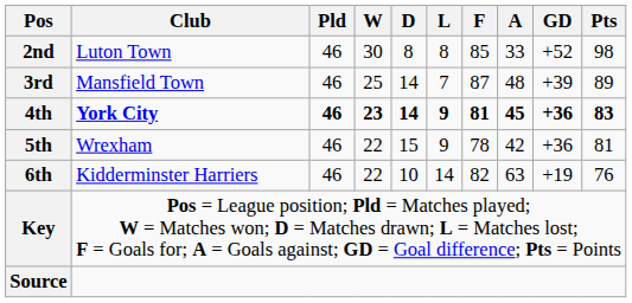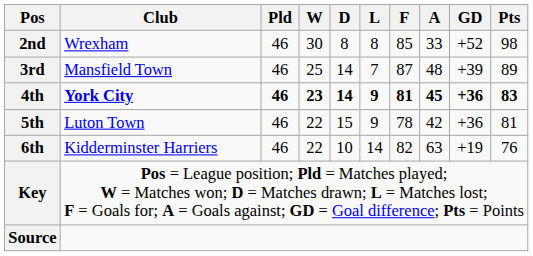 <table class=wikitable style="text-align:center">
 <tr>
 <th scope=col>Pos</th>
 <th scope=col>Club</th>
 <th scope=col>Pld</th>
 <th scope=col>W</th>
 <th scope=col>D</th>
 <th scope=col>L</th>
 <th scope=col>F</th>
 <th scope=col>A</th>
 <th scope=col>GD</th>
 <th scope=col>Pts</th>
 </tr>
 <tr>
 <th scope=row>2nd</th>
-<td align=left><a href='#'>Luton Town</a></td>
+<td align=left><a href='#'>Wrexham</a></td>
 <td>46</td>
 <td>30</td>
 <td>8</td>
 <td>8</td>
 <td>85</td>
 <td>33</td>
 <td>+52</td>
 <td>98</td>
 </tr>
 <tr>
 <th scope=row>3rd</th>
 <td align=left><a href='#'>Mansfield Town</a></td>
 <td>46</td>
 <td>25</td>
 <td>14</td>
 <td>7</td>
 <td>87</td>
 <td>48</td>
 <td>+39</td>
 <td>89</td>
 </tr>
 <tr style=font-weight:bold>
 <th scope=row>4th</th>
 <td align=left><a href='#'>York City</a></td>
 <td>46</td>
 <td>23</td>
 <td>14</td>
 <td>9</td>
 <td>81</td>
 <td>45</td>
 <td>+36</td>
 <td>83</td>
 </tr>
 <tr>
 <th scope=row>5th</th>
-<td align=left><a href='#'>Wrexham</a></td>
+<td align=left><a href='#'>Luton Town</a></td>
 <td>46</td>
 <td>22</td>
 <td>15</td>
 <td>9</td>
 <td>78</td>
 <td>42</td>
 <td>+36</td>
 <td>81</td>
 </tr>
 <tr>
 <th scope=row>6th</th>
 <td align=left><a href='#'>Kidderminster Harriers</a></td>
 <td>46</td>
 <td>22</td>
 <td>10</td>
 <td>14</td>
 <td>82</td>
 <td>63</td>
 <td>+19</td>
 <td>76</td>
 </tr>
 <tr>
 <th scope=row>Key</th>
 <td colspan=9><strong>Pos</strong> = League position; <strong>Pld</strong> = Matches played;<br><strong>W</strong> = Matches won; <strong>D</strong> = Matches drawn; <strong>L</strong> = Matches lost;<br><strong>F</strong> = Goals for; <strong>A</strong> = Goals against; <strong>GD</strong> = <a href='#'>Goal difference</a>; <strong>Pts</strong> = Points</td>
 </tr>
 <tr>
 <th scope=row>Source</th>
 <td colspan=9></td>
 </tr>
 </table>
